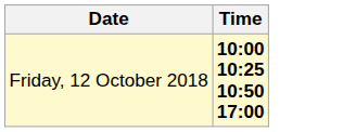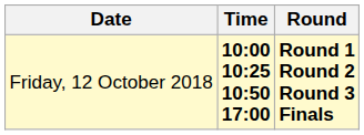 <table class="wikitable">
 <tr>
 <th>Date</th>
 <th>Time</th>
+<th>Round</th>
 </tr>
 <tr>
 <td style=background:lemonchiffon>Friday, 12 October 2018</td>
 <td style=background:lemonchiffon align=right><strong>10:00<br>10:25<br>10:50<br>17:00</strong></td>
+<td style=background:lemonchiffon><strong>Round 1<br>Round 2<br>Round 3<br>Finals</strong></td>
 </tr>
 </table>
